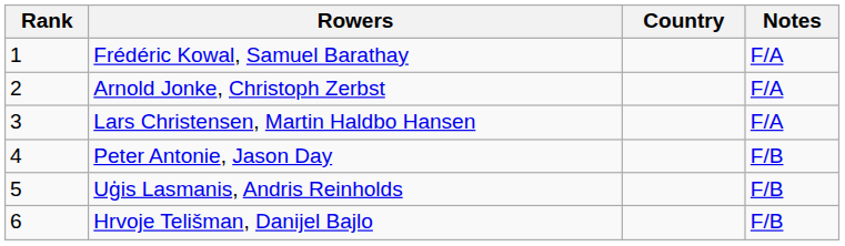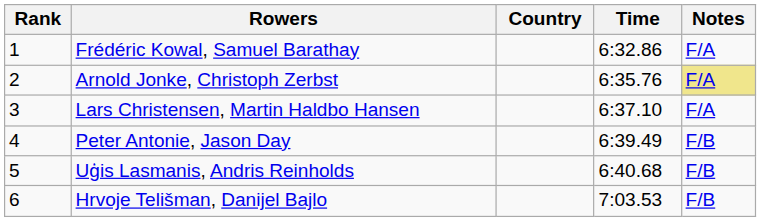 <table class="wikitable" width=50%>
 <tr>
 <th>Rank</th>
 <th>Rowers</th>
 <th>Country</th>
+<th>Time</th>
 <th>Notes</th>
 </tr>
 <tr>
 <td>1</td>
 <td><a href='#'>Frédéric Kowal</a>, <a href='#'>Samuel Barathay</a></td>
 <td></td>
+<td>6:32.86</td>
 <td><a href='#'>F/A</a></td>
 </tr>
 <tr>
 <td>2</td>
 <td><a href='#'>Arnold Jonke</a>, <a href='#'>Christoph Zerbst</a></td>
 <td></td>
-<td><a href='#'>F/A</a></td>
+<td>6:35.76</td>
+<td style="background: khaki;"><a href='#'>F/A</a></td>
 </tr>
 <tr>
 <td>3</td>
 <td><a href='#'>Lars Christensen</a>, <a href='#'>Martin Haldbo Hansen</a></td>
 <td></td>
+<td>6:37.10</td>
 <td><a href='#'>F/A</a></td>
 </tr>
 <tr>
 <td>4</td>
 <td><a href='#'>Peter Antonie</a>, <a href='#'>Jason Day</a></td>
 <td></td>
+<td>6:39.49</td>
 <td><a href='#'>F/B</a></td>
 </tr>
 <tr>
 <td>5</td>
 <td><a href='#'>Uģis Lasmanis</a>, <a href='#'>Andris Reinholds</a></td>
 <td></td>
+<td>6:40.68</td>
 <td><a href='#'>F/B</a></td>
 </tr>
 <tr>
 <td>6</td>
 <td><a href='#'>Hrvoje Telišman</a>, <a href='#'>Danijel Bajlo</a></td>
 <td></td>
+<td>7:03.53</td>
 <td><a href='#'>F/B</a></td>
 </tr>
 </table>
